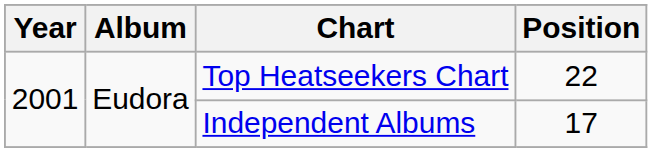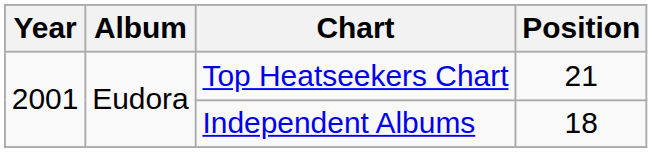 <table class="wikitable">
 <tr>
 <th>Year</th>
 <th>Album</th>
 <th>Chart</th>
 <th>Position</th>
 </tr>
 <tr>
 <td rowspan="2">2001</td>
 <td rowspan="2">Eudora</td>
 <td><a href='#'>Top Heatseekers Chart</a></td>
-<td align="center">22</td>
+<td align="center">21</td>
 </tr>
 <tr>
 <td><a href='#'>Independent Albums</a></td>
-<td align="center">17</td>
+<td align="center">18</td>
 </tr>
 </table>
